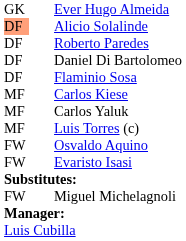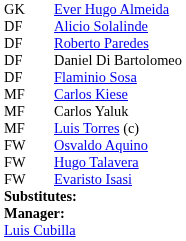 <table style="font-size:90%; margin:0.2em auto;" cellspacing="0" cellpadding="0">
 <tr>
 <th width="25"></th>
 <th width="25"></th>
 </tr>
 <tr>
 <td>GK</td>
 <td></td>
 <td> <a href='#'>Ever Hugo Almeida</a></td>
 </tr>
 <tr>
-<td style="background: lightsalmon;">DF</td>
+<td>DF</td>
 <td></td>
 <td> <a href='#'>Alicio Solalinde</a></td>
 </tr>
 <tr>
 <td>DF</td>
 <td></td>
 <td> <a href='#'>Roberto Paredes</a></td>
 </tr>
 <tr>
 <td>DF</td>
 <td></td>
 <td> Daniel Di Bartolomeo</td>
 </tr>
 <tr>
 <td>DF</td>
 <td></td>
 <td> <a href='#'>Flaminio Sosa</a></td>
 </tr>
 <tr>
 <td>MF</td>
 <td></td>
 <td> <a href='#'>Carlos Kiese</a></td>
 </tr>
 <tr>
 <td>MF</td>
 <td></td>
 <td> Carlos Yaluk</td>
 </tr>
 <tr>
 <td>MF</td>
 <td></td>
 <td> <a href='#'>Luis Torres</a> (c)</td>
 </tr>
 <tr>
 <td>FW</td>
 <td></td>
 <td> <a href='#'>Osvaldo Aquino</a></td>
 </tr>
 <tr>
 <td>FW</td>
 <td></td>
+<td> <a href='#'>Hugo Talavera</a></td>
+<td></td>
+<td></td>
+</tr>
+<tr>
+<td>FW</td>
+<td></td>
 <td> <a href='#'>Evaristo Isasi</a></td>
 </tr>
 <tr>
 <td colspan=3><strong>Substitutes:</strong></td>
-</tr>
-<tr>
-<td>FW</td>
-<td></td>
-<td> Miguel Michelagnoli</td>
-<td></td>
-<td></td>
 </tr>
 <tr>
 <td colspan=3><strong>Manager:</strong></td>
 </tr>
 <tr>
 <td colspan=4> <a href='#'>Luis Cubilla</a></td>
 </tr>
 </table>
